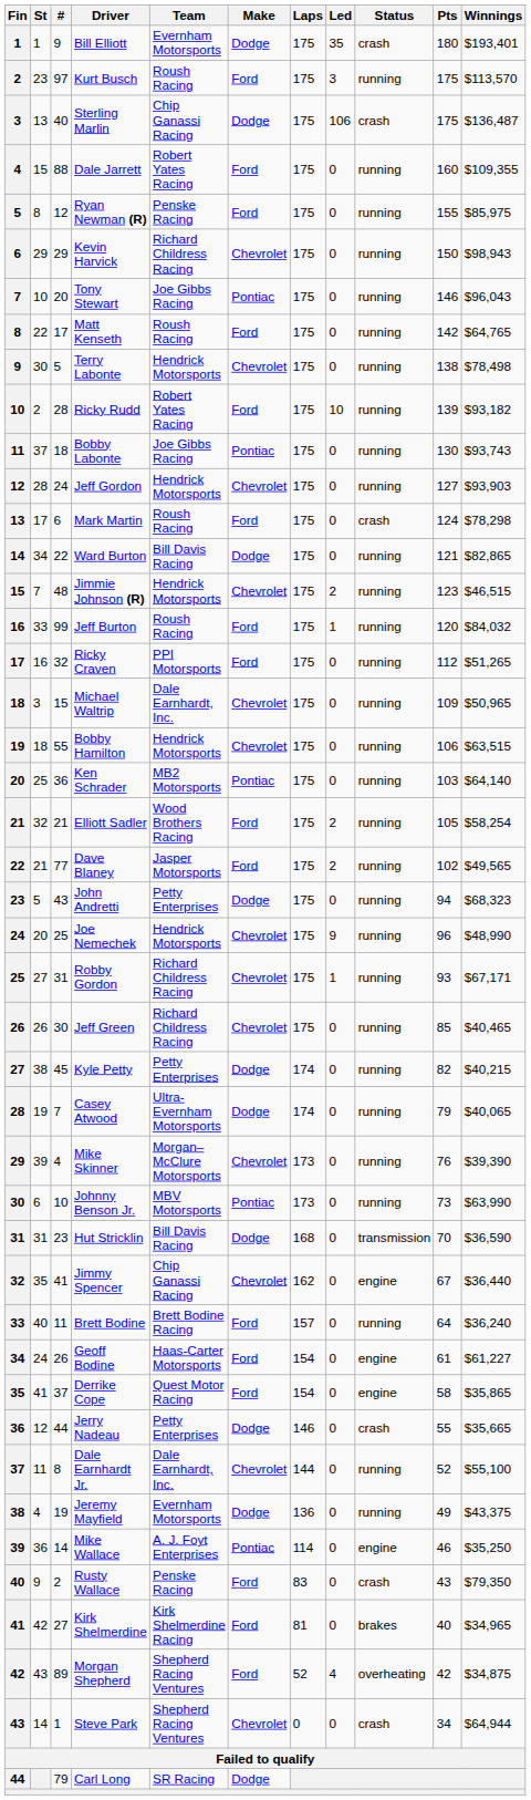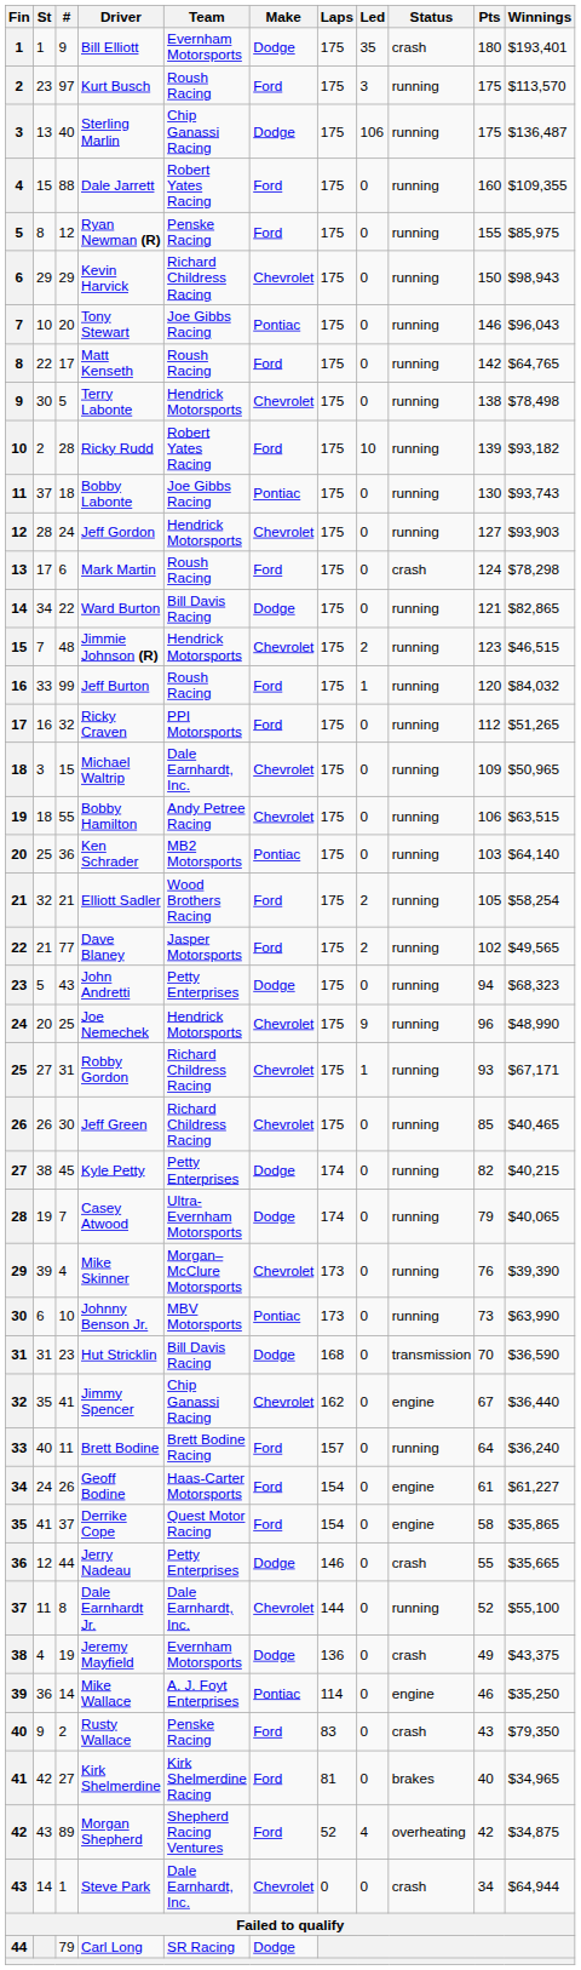 <table class="wikitable" style="font-size:95%">
 <tr>
 <th>Fin</th>
 <th>St</th>
 <th>#</th>
 <th>Driver</th>
 <th>Team</th>
 <th>Make</th>
 <th>Laps</th>
 <th>Led</th>
 <th>Status</th>
 <th>Pts</th>
 <th>Winnings</th>
 </tr>
 <tr>
 <th>1</th>
 <td>1</td>
 <td>9</td>
 <td><a href='#'>Bill Elliott</a></td>
 <td><a href='#'>Evernham Motorsports</a></td>
 <td><a href='#'>Dodge</a></td>
 <td>175</td>
 <td>35</td>
 <td>crash</td>
 <td>180</td>
 <td>$193,401</td>
 </tr>
 <tr>
 <th>2</th>
 <td>23</td>
 <td>97</td>
 <td><a href='#'>Kurt Busch</a></td>
 <td><a href='#'>Roush Racing</a></td>
 <td><a href='#'>Ford</a></td>
 <td>175</td>
 <td>3</td>
 <td>running</td>
 <td>175</td>
 <td>$113,570</td>
 </tr>
 <tr>
 <th>3</th>
 <td>13</td>
 <td>40</td>
 <td><a href='#'>Sterling Marlin</a></td>
 <td><a href='#'>Chip Ganassi Racing</a></td>
 <td><a href='#'>Dodge</a></td>
 <td>175</td>
 <td>106</td>
-<td>crash</td>
+<td>running</td>
 <td>175</td>
 <td>$136,487</td>
 </tr>
 <tr>
 <th>4</th>
 <td>15</td>
 <td>88</td>
 <td><a href='#'>Dale Jarrett</a></td>
 <td><a href='#'>Robert Yates Racing</a></td>
 <td><a href='#'>Ford</a></td>
 <td>175</td>
 <td>0</td>
 <td>running</td>
 <td>160</td>
 <td>$109,355</td>
 </tr>
 <tr>
 <th>5</th>
 <td>8</td>
 <td>12</td>
 <td><a href='#'>Ryan Newman</a> <strong>(R)</strong></td>
 <td><a href='#'>Penske Racing</a></td>
 <td><a href='#'>Ford</a></td>
 <td>175</td>
 <td>0</td>
 <td>running</td>
 <td>155</td>
 <td>$85,975</td>
 </tr>
 <tr>
 <th>6</th>
 <td>29</td>
 <td>29</td>
 <td><a href='#'>Kevin Harvick</a></td>
 <td><a href='#'>Richard Childress Racing</a></td>
 <td><a href='#'>Chevrolet</a></td>
 <td>175</td>
 <td>0</td>
 <td>running</td>
 <td>150</td>
 <td>$98,943</td>
 </tr>
 <tr>
 <th>7</th>
 <td>10</td>
 <td>20</td>
 <td><a href='#'>Tony Stewart</a></td>
 <td><a href='#'>Joe Gibbs Racing</a></td>
 <td><a href='#'>Pontiac</a></td>
 <td>175</td>
 <td>0</td>
 <td>running</td>
 <td>146</td>
 <td>$96,043</td>
 </tr>
 <tr>
 <th>8</th>
 <td>22</td>
 <td>17</td>
 <td><a href='#'>Matt Kenseth</a></td>
 <td><a href='#'>Roush Racing</a></td>
 <td><a href='#'>Ford</a></td>
 <td>175</td>
 <td>0</td>
 <td>running</td>
 <td>142</td>
 <td>$64,765</td>
 </tr>
 <tr>
 <th>9</th>
 <td>30</td>
 <td>5</td>
 <td><a href='#'>Terry Labonte</a></td>
 <td><a href='#'>Hendrick Motorsports</a></td>
 <td><a href='#'>Chevrolet</a></td>
 <td>175</td>
 <td>0</td>
 <td>running</td>
 <td>138</td>
 <td>$78,498</td>
 </tr>
 <tr>
 <th>10</th>
 <td>2</td>
 <td>28</td>
 <td><a href='#'>Ricky Rudd</a></td>
 <td><a href='#'>Robert Yates Racing</a></td>
 <td><a href='#'>Ford</a></td>
 <td>175</td>
 <td>10</td>
 <td>running</td>
 <td>139</td>
 <td>$93,182</td>
 </tr>
 <tr>
 <th>11</th>
 <td>37</td>
 <td>18</td>
 <td><a href='#'>Bobby Labonte</a></td>
 <td><a href='#'>Joe Gibbs Racing</a></td>
 <td><a href='#'>Pontiac</a></td>
 <td>175</td>
 <td>0</td>
 <td>running</td>
 <td>130</td>
 <td>$93,743</td>
 </tr>
 <tr>
 <th>12</th>
 <td>28</td>
 <td>24</td>
 <td><a href='#'>Jeff Gordon</a></td>
 <td><a href='#'>Hendrick Motorsports</a></td>
 <td><a href='#'>Chevrolet</a></td>
 <td>175</td>
 <td>0</td>
 <td>running</td>
 <td>127</td>
 <td>$93,903</td>
 </tr>
 <tr>
 <th>13</th>
 <td>17</td>
 <td>6</td>
 <td><a href='#'>Mark Martin</a></td>
 <td><a href='#'>Roush Racing</a></td>
 <td><a href='#'>Ford</a></td>
 <td>175</td>
 <td>0</td>
 <td>crash</td>
 <td>124</td>
 <td>$78,298</td>
 </tr>
 <tr>
 <th>14</th>
 <td>34</td>
 <td>22</td>
 <td><a href='#'>Ward Burton</a></td>
 <td><a href='#'>Bill Davis Racing</a></td>
 <td><a href='#'>Dodge</a></td>
 <td>175</td>
 <td>0</td>
 <td>running</td>
 <td>121</td>
 <td>$82,865</td>
 </tr>
 <tr>
 <th>15</th>
 <td>7</td>
 <td>48</td>
 <td><a href='#'>Jimmie Johnson</a> <strong>(R)</strong></td>
 <td><a href='#'>Hendrick Motorsports</a></td>
 <td><a href='#'>Chevrolet</a></td>
 <td>175</td>
 <td>2</td>
 <td>running</td>
 <td>123</td>
 <td>$46,515</td>
 </tr>
 <tr>
 <th>16</th>
 <td>33</td>
 <td>99</td>
 <td><a href='#'>Jeff Burton</a></td>
 <td><a href='#'>Roush Racing</a></td>
 <td><a href='#'>Ford</a></td>
 <td>175</td>
 <td>1</td>
 <td>running</td>
 <td>120</td>
 <td>$84,032</td>
 </tr>
 <tr>
 <th>17</th>
 <td>16</td>
 <td>32</td>
 <td><a href='#'>Ricky Craven</a></td>
 <td><a href='#'>PPI Motorsports</a></td>
 <td><a href='#'>Ford</a></td>
 <td>175</td>
 <td>0</td>
 <td>running</td>
 <td>112</td>
 <td>$51,265</td>
 </tr>
 <tr>
 <th>18</th>
 <td>3</td>
 <td>15</td>
 <td><a href='#'>Michael Waltrip</a></td>
 <td><a href='#'>Dale Earnhardt, Inc.</a></td>
 <td><a href='#'>Chevrolet</a></td>
 <td>175</td>
 <td>0</td>
 <td>running</td>
 <td>109</td>
 <td>$50,965</td>
 </tr>
 <tr>
 <th>19</th>
 <td>18</td>
 <td>55</td>
 <td><a href='#'>Bobby Hamilton</a></td>
-<td><a href='#'>Hendrick Motorsports</a></td>
+<td><a href='#'>Andy Petree Racing</a></td>
 <td><a href='#'>Chevrolet</a></td>
 <td>175</td>
 <td>0</td>
 <td>running</td>
 <td>106</td>
 <td>$63,515</td>
 </tr>
 <tr>
 <th>20</th>
 <td>25</td>
 <td>36</td>
 <td><a href='#'>Ken Schrader</a></td>
 <td><a href='#'>MB2 Motorsports</a></td>
 <td><a href='#'>Pontiac</a></td>
 <td>175</td>
 <td>0</td>
 <td>running</td>
 <td>103</td>
 <td>$64,140</td>
 </tr>
 <tr>
 <th>21</th>
 <td>32</td>
 <td>21</td>
 <td><a href='#'>Elliott Sadler</a></td>
 <td><a href='#'>Wood Brothers Racing</a></td>
 <td><a href='#'>Ford</a></td>
 <td>175</td>
 <td>2</td>
 <td>running</td>
 <td>105</td>
 <td>$58,254</td>
 </tr>
 <tr>
 <th>22</th>
 <td>21</td>
 <td>77</td>
 <td><a href='#'>Dave Blaney</a></td>
 <td><a href='#'>Jasper Motorsports</a></td>
 <td><a href='#'>Ford</a></td>
 <td>175</td>
 <td>2</td>
 <td>running</td>
 <td>102</td>
 <td>$49,565</td>
 </tr>
 <tr>
 <th>23</th>
 <td>5</td>
 <td>43</td>
 <td><a href='#'>John Andretti</a></td>
 <td><a href='#'>Petty Enterprises</a></td>
 <td><a href='#'>Dodge</a></td>
 <td>175</td>
 <td>0</td>
 <td>running</td>
 <td>94</td>
 <td>$68,323</td>
 </tr>
 <tr>
 <th>24</th>
 <td>20</td>
 <td>25</td>
 <td><a href='#'>Joe Nemechek</a></td>
 <td><a href='#'>Hendrick Motorsports</a></td>
 <td><a href='#'>Chevrolet</a></td>
 <td>175</td>
 <td>9</td>
 <td>running</td>
 <td>96</td>
 <td>$48,990</td>
 </tr>
 <tr>
 <th>25</th>
 <td>27</td>
 <td>31</td>
 <td><a href='#'>Robby Gordon</a></td>
 <td><a href='#'>Richard Childress Racing</a></td>
 <td><a href='#'>Chevrolet</a></td>
 <td>175</td>
 <td>1</td>
 <td>running</td>
 <td>93</td>
 <td>$67,171</td>
 </tr>
 <tr>
 <th>26</th>
 <td>26</td>
 <td>30</td>
 <td><a href='#'>Jeff Green</a></td>
 <td><a href='#'>Richard Childress Racing</a></td>
 <td><a href='#'>Chevrolet</a></td>
 <td>175</td>
 <td>0</td>
 <td>running</td>
 <td>85</td>
 <td>$40,465</td>
 </tr>
 <tr>
 <th>27</th>
 <td>38</td>
 <td>45</td>
 <td><a href='#'>Kyle Petty</a></td>
 <td><a href='#'>Petty Enterprises</a></td>
 <td><a href='#'>Dodge</a></td>
 <td>174</td>
 <td>0</td>
 <td>running</td>
 <td>82</td>
 <td>$40,215</td>
 </tr>
 <tr>
 <th>28</th>
 <td>19</td>
 <td>7</td>
 <td><a href='#'>Casey Atwood</a></td>
 <td><a href='#'>Ultra-Evernham Motorsports</a></td>
 <td><a href='#'>Dodge</a></td>
 <td>174</td>
 <td>0</td>
 <td>running</td>
 <td>79</td>
 <td>$40,065</td>
 </tr>
 <tr>
 <th>29</th>
 <td>39</td>
 <td>4</td>
 <td><a href='#'>Mike Skinner</a></td>
 <td><a href='#'>Morgan–McClure Motorsports</a></td>
 <td><a href='#'>Chevrolet</a></td>
 <td>173</td>
 <td>0</td>
 <td>running</td>
 <td>76</td>
 <td>$39,390</td>
 </tr>
 <tr>
 <th>30</th>
 <td>6</td>
 <td>10</td>
 <td><a href='#'>Johnny Benson Jr.</a></td>
 <td><a href='#'>MBV Motorsports</a></td>
 <td><a href='#'>Pontiac</a></td>
 <td>173</td>
 <td>0</td>
 <td>running</td>
 <td>73</td>
 <td>$63,990</td>
 </tr>
 <tr>
 <th>31</th>
 <td>31</td>
 <td>23</td>
 <td><a href='#'>Hut Stricklin</a></td>
 <td><a href='#'>Bill Davis Racing</a></td>
 <td><a href='#'>Dodge</a></td>
 <td>168</td>
 <td>0</td>
 <td>transmission</td>
 <td>70</td>
 <td>$36,590</td>
 </tr>
 <tr>
 <th>32</th>
 <td>35</td>
 <td>41</td>
 <td><a href='#'>Jimmy Spencer</a></td>
 <td><a href='#'>Chip Ganassi Racing</a></td>
 <td><a href='#'>Chevrolet</a></td>
 <td>162</td>
 <td>0</td>
 <td>engine</td>
 <td>67</td>
 <td>$36,440</td>
 </tr>
 <tr>
 <th>33</th>
 <td>40</td>
 <td>11</td>
 <td><a href='#'>Brett Bodine</a></td>
 <td><a href='#'>Brett Bodine Racing</a></td>
 <td><a href='#'>Ford</a></td>
 <td>157</td>
 <td>0</td>
 <td>running</td>
 <td>64</td>
 <td>$36,240</td>
 </tr>
 <tr>
 <th>34</th>
 <td>24</td>
 <td>26</td>
 <td><a href='#'>Geoff Bodine</a></td>
 <td><a href='#'>Haas-Carter Motorsports</a></td>
 <td><a href='#'>Ford</a></td>
 <td>154</td>
 <td>0</td>
 <td>engine</td>
 <td>61</td>
 <td>$61,227</td>
 </tr>
 <tr>
 <th>35</th>
 <td>41</td>
 <td>37</td>
 <td><a href='#'>Derrike Cope</a></td>
 <td><a href='#'>Quest Motor Racing</a></td>
 <td><a href='#'>Ford</a></td>
 <td>154</td>
 <td>0</td>
 <td>engine</td>
 <td>58</td>
 <td>$35,865</td>
 </tr>
 <tr>
 <th>36</th>
 <td>12</td>
 <td>44</td>
 <td><a href='#'>Jerry Nadeau</a></td>
 <td><a href='#'>Petty Enterprises</a></td>
 <td><a href='#'>Dodge</a></td>
 <td>146</td>
 <td>0</td>
 <td>crash</td>
 <td>55</td>
 <td>$35,665</td>
 </tr>
 <tr>
 <th>37</th>
 <td>11</td>
 <td>8</td>
 <td><a href='#'>Dale Earnhardt Jr.</a></td>
 <td><a href='#'>Dale Earnhardt, Inc.</a></td>
 <td><a href='#'>Chevrolet</a></td>
 <td>144</td>
 <td>0</td>
 <td>running</td>
 <td>52</td>
 <td>$55,100</td>
 </tr>
 <tr>
 <th>38</th>
 <td>4</td>
 <td>19</td>
 <td><a href='#'>Jeremy Mayfield</a></td>
 <td><a href='#'>Evernham Motorsports</a></td>
 <td><a href='#'>Dodge</a></td>
 <td>136</td>
 <td>0</td>
-<td>running</td>
+<td>crash</td>
 <td>49</td>
 <td>$43,375</td>
 </tr>
 <tr>
 <th>39</th>
 <td>36</td>
 <td>14</td>
 <td><a href='#'>Mike Wallace</a></td>
 <td><a href='#'>A. J. Foyt Enterprises</a></td>
 <td><a href='#'>Pontiac</a></td>
 <td>114</td>
 <td>0</td>
 <td>engine</td>
 <td>46</td>
 <td>$35,250</td>
 </tr>
 <tr>
 <th>40</th>
 <td>9</td>
 <td>2</td>
 <td><a href='#'>Rusty Wallace</a></td>
 <td><a href='#'>Penske Racing</a></td>
 <td><a href='#'>Ford</a></td>
 <td>83</td>
 <td>0</td>
 <td>crash</td>
 <td>43</td>
 <td>$79,350</td>
 </tr>
 <tr>
 <th>41</th>
 <td>42</td>
 <td>27</td>
 <td><a href='#'>Kirk Shelmerdine</a></td>
 <td><a href='#'>Kirk Shelmerdine Racing</a></td>
 <td><a href='#'>Ford</a></td>
 <td>81</td>
 <td>0</td>
 <td>brakes</td>
 <td>40</td>
 <td>$34,965</td>
 </tr>
 <tr>
 <th>42</th>
 <td>43</td>
 <td>89</td>
 <td><a href='#'>Morgan Shepherd</a></td>
 <td><a href='#'>Shepherd Racing Ventures</a></td>
 <td><a href='#'>Ford</a></td>
 <td>52</td>
 <td>4</td>
 <td>overheating</td>
 <td>42</td>
 <td>$34,875</td>
 </tr>
 <tr>
 <th>43</th>
 <td>14</td>
 <td>1</td>
 <td><a href='#'>Steve Park</a></td>
-<td><a href='#'>Shepherd Racing Ventures</a></td>
+<td><a href='#'>Dale Earnhardt, Inc.</a></td>
 <td><a href='#'>Chevrolet</a></td>
 <td>0</td>
 <td>0</td>
 <td>crash</td>
 <td>34</td>
 <td>$64,944</td>
 </tr>
 <tr>
 <th colspan="11">Failed to qualify</th>
 </tr>
 <tr>
 <th>44</th>
 <th></th>
 <td>79</td>
 <td><a href='#'>Carl Long</a></td>
 <td><a href='#'>SR Racing</a></td>
 <td><a href='#'>Dodge</a></td>
 <th colspan="5"></th>
 </tr>
 <tr>
 <th colspan="11"></th>
 </tr>
 </table>
